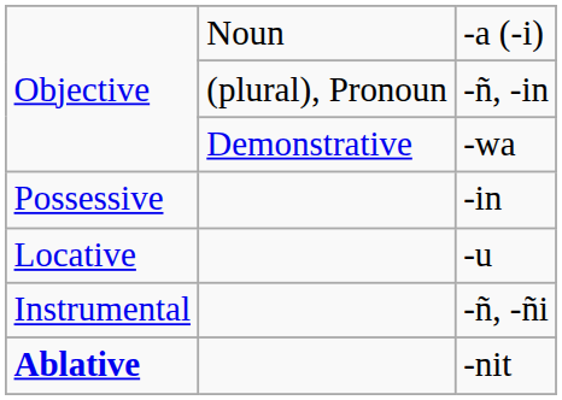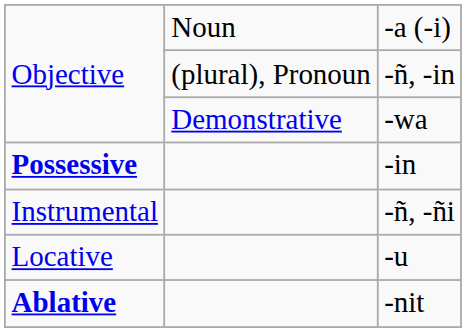 <table class="wikitable">
 <tr>
 <td rowspan="3"><a href='#'>Objective</a></td>
 <td>Noun</td>
 <td>-a (-i)</td>
 </tr>
 <tr>
 <td>(plural), Pronoun</td>
 <td>-ñ, -in</td>
 </tr>
 <tr>
 <td><a href='#'>Demonstrative</a></td>
 <td>-wa</td>
 </tr>
 <tr>
-<td><a href='#'>Possessive</a></td>
+<td><strong><a href='#'>Possessive</a></strong></td>
 <td></td>
 <td>-in</td>
+</tr>
+<tr>
+<td><a href='#'>Instrumental</a></td>
+<td></td>
+<td>-ñ, -ñi</td>
 </tr>
 <tr>
 <td><a href='#'>Locative</a></td>
 <td></td>
 <td>-u</td>
 </tr>
 <tr>
-<td><a href='#'>Instrumental</a></td>
-<td></td>
-<td>-ñ, -ñi</td>
-</tr>
-<tr>
 <td><strong><a href='#'>Ablative</a></strong></td>
 <td></td>
 <td>-nit</td>
 </tr>
 </table>
